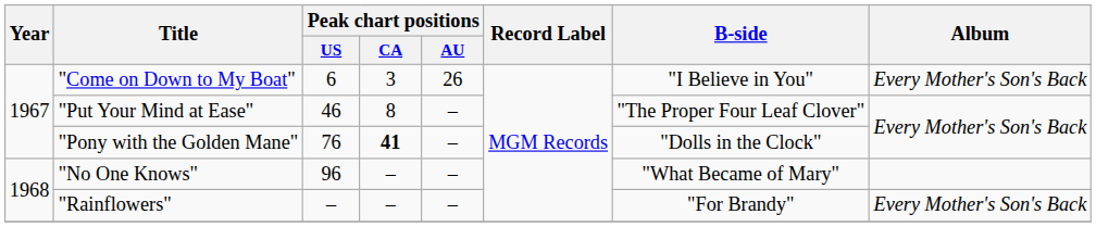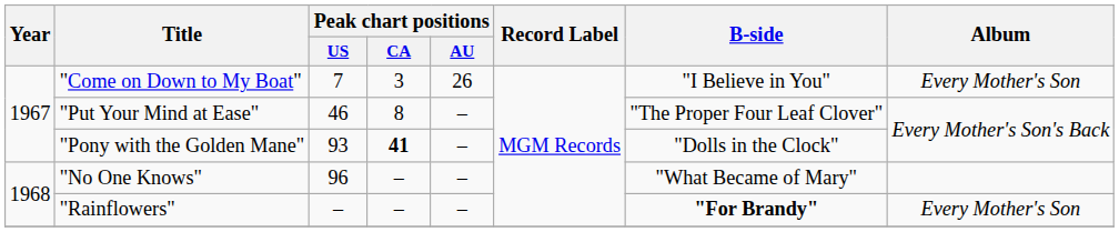 <table class="wikitable" style=text-align:center;>
 <tr>
 <th rowspan="2">Year</th>
 <th rowspan="2">Title</th>
 <th colspan="3">Peak chart positions</th>
 <th rowspan="2">Record Label</th>
 <th rowspan="2"><a href='#'>B-side</a></th>
 <th rowspan="2">Album</th>
 </tr>
 <tr style="font-size:smaller;">
 <th align=centre><a href='#'>US</a></th>
 <th align=centre><a href='#'>CA</a></th>
 <th align=centre><a href='#'>AU</a></th>
 </tr>
 <tr>
 <td rowspan="3">1967</td>
 <td align=left>"<a href='#'>Come on Down to My Boat</a>"</td>
-<td>6</td>
+<td>7</td>
 <td>3</td>
 <td>26</td>
 <td rowspan="5"><a href='#'>MGM Records</a></td>
 <td>"I Believe in You"</td>
-<td rowspan="1"><em>Every Mother's Son's Back</em></td>
+<td rowspan="1"><em>Every Mother's Son</em></td>
 </tr>
 <tr>
 <td align=left>"Put Your Mind at Ease"</td>
 <td>46</td>
 <td>8</td>
 <td>–</td>
 <td>"The Proper Four Leaf Clover"</td>
 <td rowspan="2"><em>Every Mother's Son's Back</em></td>
 </tr>
 <tr>
 <td align=left>"Pony with the Golden Mane"</td>
-<td>76</td>
+<td>93</td>
 <td><strong>41</strong></td>
 <td>–</td>
 <td>"Dolls in the Clock"</td>
 </tr>
 <tr>
 <td rowspan="2">1968</td>
 <td align=left>"No One Knows"</td>
 <td>96</td>
 <td>–</td>
 <td>–</td>
 <td>"What Became of Mary"</td>
 <td></td>
 </tr>
 <tr>
 <td align=left>"Rainflowers"</td>
 <td>–</td>
 <td>–</td>
 <td>–</td>
-<td>"For Brandy"</td>
-<td rowspan="1"><em>Every Mother's Son's Back</em></td>
+<td><strong>"For Brandy"</strong></td>
+<td rowspan="1"><em>Every Mother's Son</em></td>
 </tr>
 <tr>
 </tr>
 </table>
